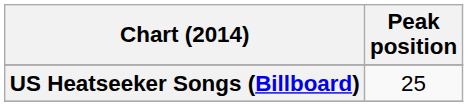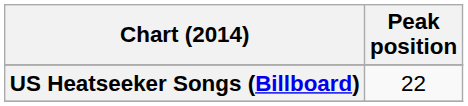 <table class="wikitable sortable plainrowheaders">
 <tr>
 <th>Chart (2014)</th>
 <th>Peak<br>position</th>
 </tr>
 <tr>
 </tr>
 <tr>
 </tr>
 <tr>
 </tr>
 <tr>
 </tr>
 <tr>
 <th scope="row">US Heatseeker Songs (<a href='#'>Billboard</a>)</th>
-<td style="text-align:center;">25</td>
+<td style="text-align:center;">22</td>
 </tr>
 <tr>
 </tr>
 </table>
